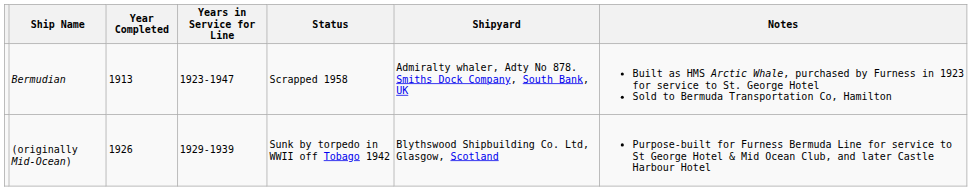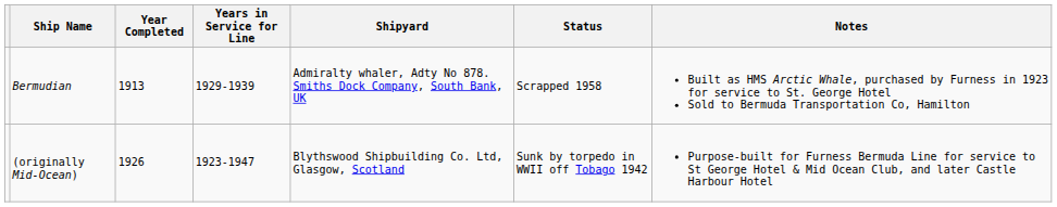 <table class="wikitable">
 <tr>
 <th></th>
 <th>Ship Name</th>
 <th>Year Completed</th>
 <th>Years in Service for Line</th>
+<th>Shipyard</th>
 <th>Status</th>
-<th>Shipyard</th>
 <th>Notes</th>
 </tr>
 <tr>
 <td></td>
 <td><em>Bermudian</em></td>
 <td>1913</td>
-<td>1923-1947</td>
+<td>1929-1939</td>
+<td>Admiralty whaler, Adty No 878. <a href='#'>Smiths Dock Company</a>, <a href='#'>South Bank</a>, <a href='#'>UK</a></td>
 <td>Scrapped 1958</td>
-<td>Admiralty whaler, Adty No 878. <a href='#'>Smiths Dock Company</a>, <a href='#'>South Bank</a>, <a href='#'>UK</a></td>
 <td><br><ul><li>Built as HMS <em>Arctic Whale</em>, purchased by Furness in 1923 for service to St. George Hotel</li><li>Sold to Bermuda Transportation Co, Hamilton</li></ul></td>
 </tr>
 <tr>
 <td></td>
 <td><br>(originally <em>Mid-Ocean</em>)</td>
 <td>1926</td>
-<td>1929-1939</td>
+<td>1923-1947</td>
+<td>Blythswood Shipbuilding Co. Ltd, Glasgow, <a href='#'>Scotland</a></td>
 <td>Sunk by torpedo in WWII off <a href='#'>Tobago</a> 1942</td>
-<td>Blythswood Shipbuilding Co. Ltd, Glasgow, <a href='#'>Scotland</a></td>
 <td><br><ul><li>Purpose-built for Furness Bermuda Line for service to St George Hotel & Mid Ocean Club, and later Castle Harbour Hotel</li></ul></td>
 </tr>
 </table>
